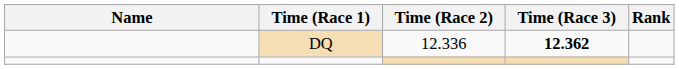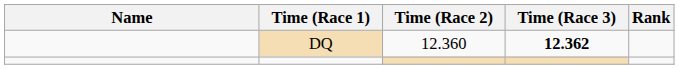 <table class="wikitable" style="text-align:center;">
 <tr>
 <th style="width:15em">Name</th>
 <th style="width:7em">Time (Race 1)</th>
 <th style="width:7em">Time (Race 2)</th>
 <th style="width:7em">Time (Race 3)</th>
 <th>Rank</th>
 </tr>
 <tr>
 <td align=left></td>
 <td bgcolor=wheat>DQ</td>
-<td>12.336</td>
+<td>12.360</td>
 <td><strong>12.362</strong></td>
 <td></td>
 </tr>
 <tr>
 <td align=left></td>
 <td></td>
 <td bgcolor=wheat></td>
 <td bgcolor=wheat></td>
 <td></td>
 </tr>
 </table>
